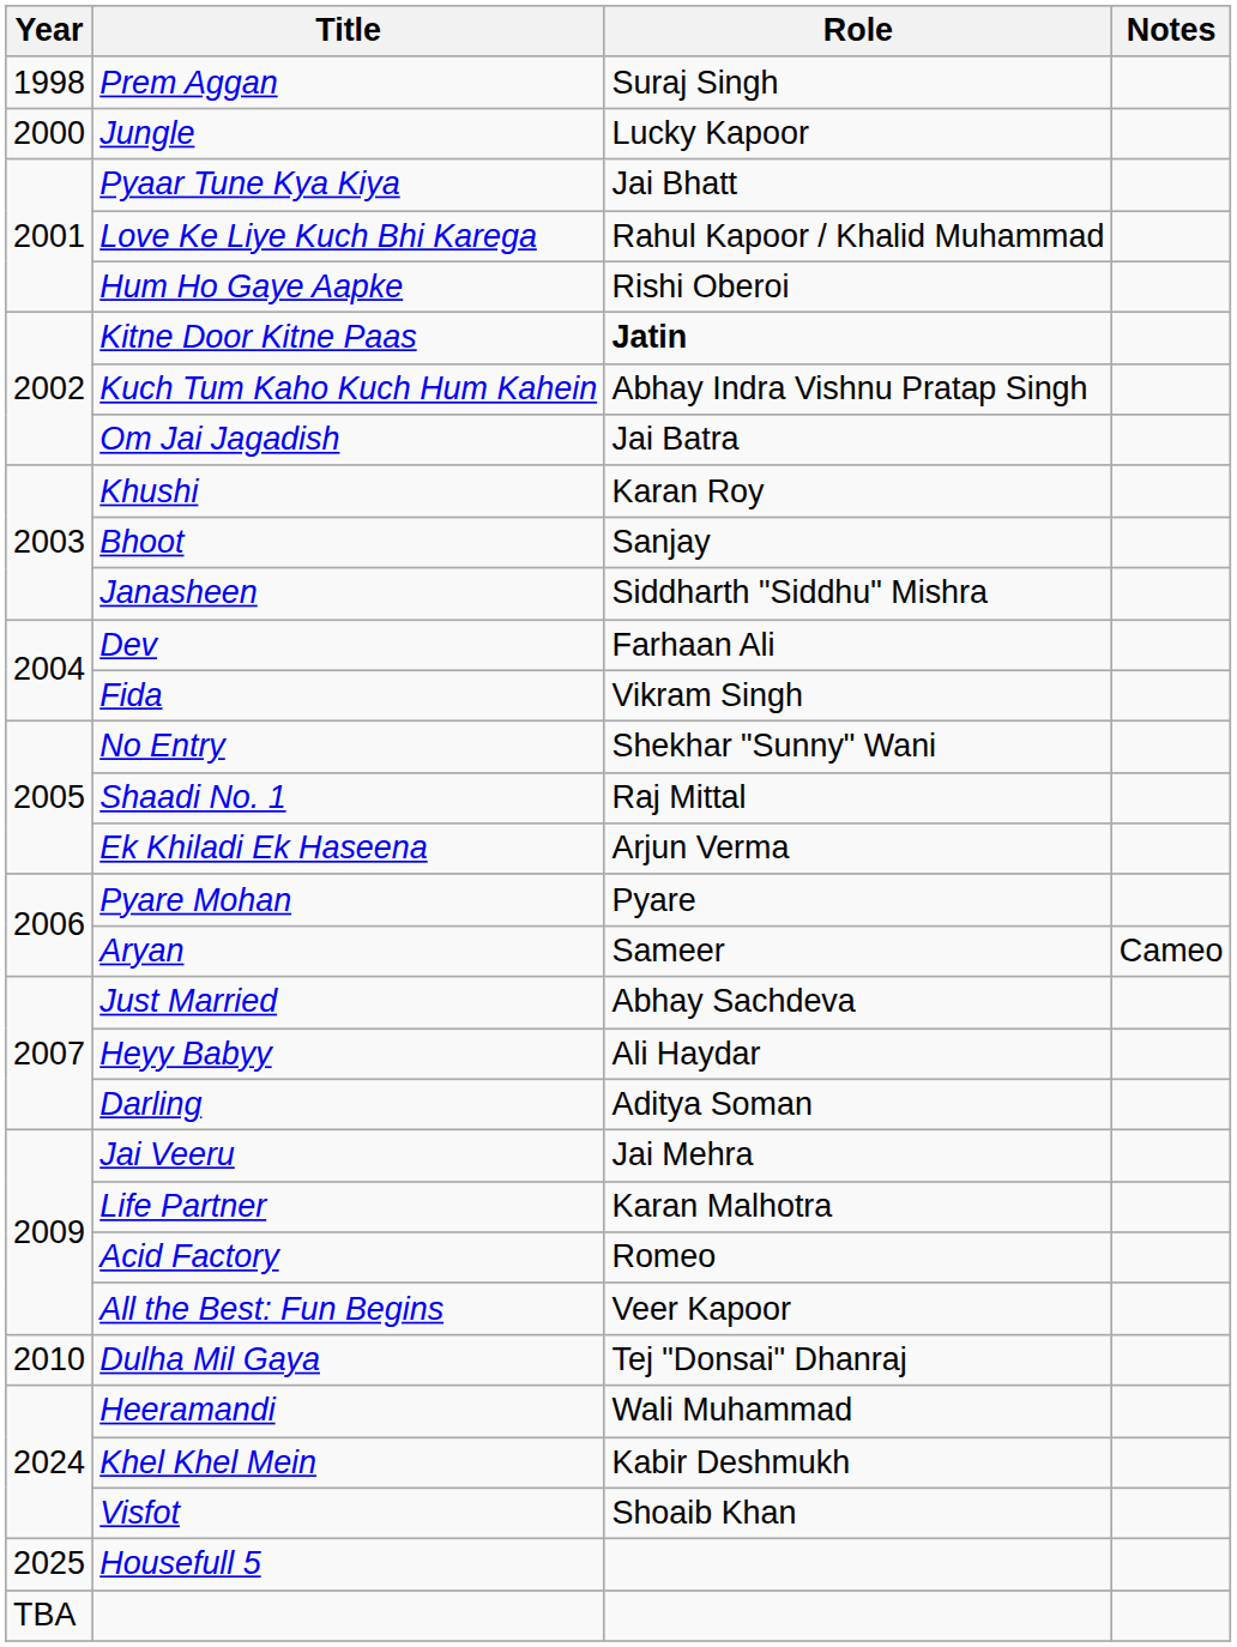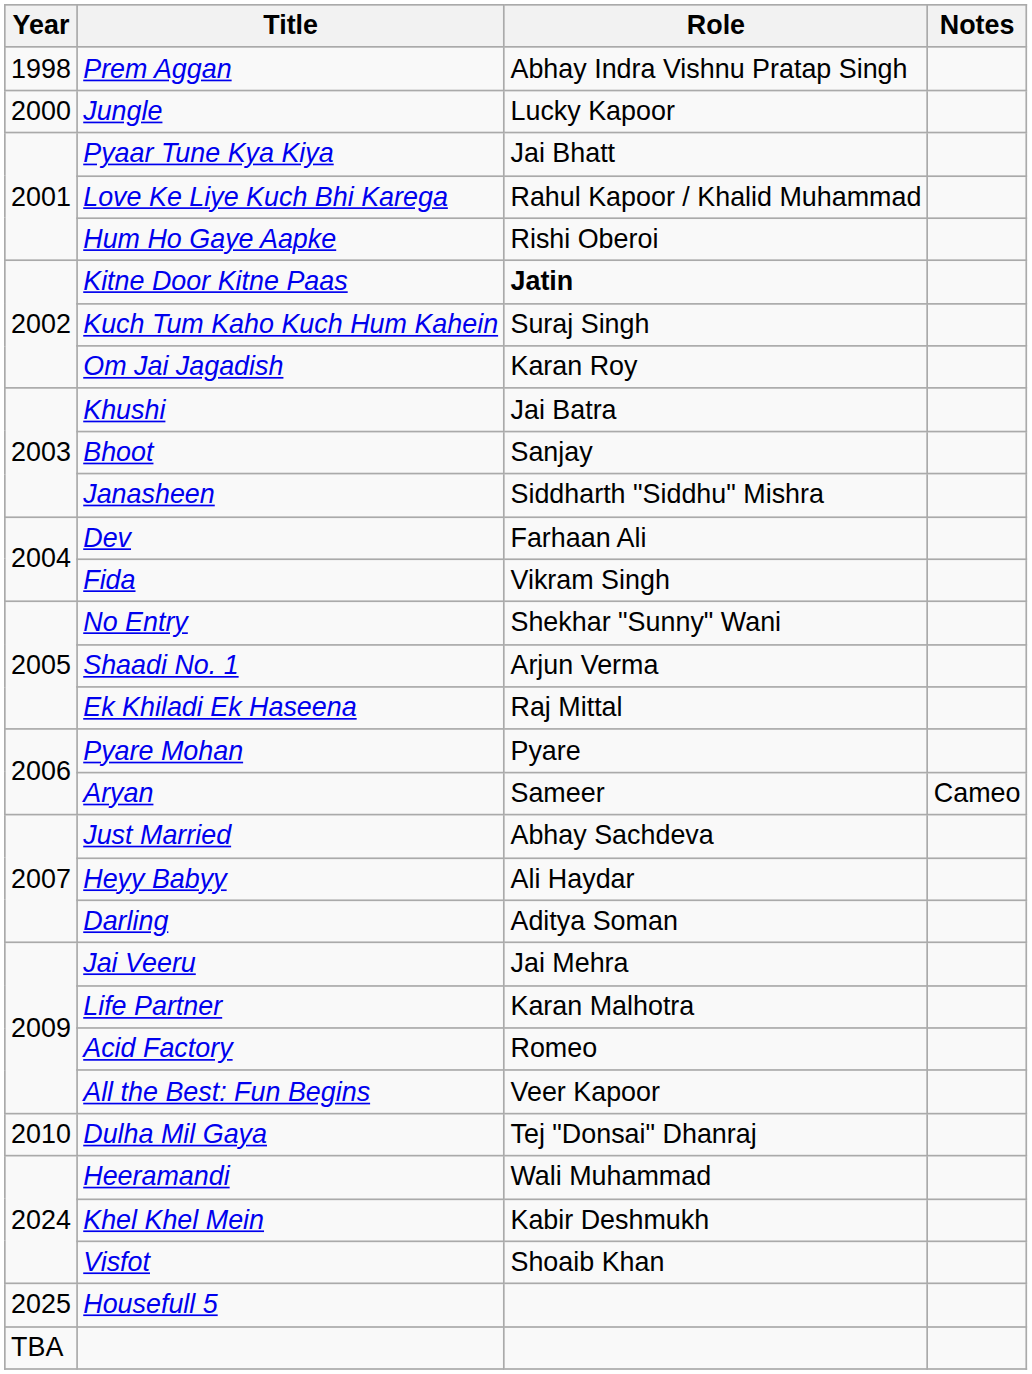 <table class="wikitable sortable plainrowheaders">
 <tr>
 <th>Year</th>
 <th>Title</th>
 <th>Role</th>
 <th>Notes</th>
 </tr>
 <tr>
 <td style="text-align:center;">1998</td>
 <td><em><a href='#'>Prem Aggan</a></em></td>
-<td>Suraj Singh</td>
+<td>Abhay Indra Vishnu Pratap Singh</td>
 <td></td>
 </tr>
 <tr>
 <td style="text-align:center;">2000</td>
 <td><em><a href='#'>Jungle</a></em></td>
 <td>Lucky Kapoor</td>
 <td></td>
 </tr>
 <tr>
 <td style="text-align:center;"  rowspan="3">2001</td>
 <td><em><a href='#'>Pyaar Tune Kya Kiya</a></em></td>
 <td>Jai Bhatt</td>
 <td></td>
 </tr>
 <tr>
 <td><em><a href='#'>Love Ke Liye Kuch Bhi Karega</a></em></td>
 <td>Rahul Kapoor / Khalid Muhammad</td>
 <td></td>
 </tr>
 <tr>
 <td><em><a href='#'>Hum Ho Gaye Aapke</a></em></td>
 <td>Rishi Oberoi</td>
 <td></td>
 </tr>
 <tr>
 <td style="text-align:center;"  rowspan="3">2002</td>
 <td><em><a href='#'>Kitne Door Kitne Paas</a></em></td>
 <td><strong>Jatin</strong></td>
 <td></td>
 </tr>
 <tr>
 <td><em><a href='#'>Kuch Tum Kaho Kuch Hum Kahein</a></em></td>
-<td>Abhay Indra Vishnu Pratap Singh</td>
+<td>Suraj Singh</td>
 <td></td>
 </tr>
 <tr>
 <td><em><a href='#'>Om Jai Jagadish</a></em></td>
-<td>Jai Batra</td>
+<td>Karan Roy</td>
 <td></td>
 </tr>
 <tr>
 <td style="text-align:center;"  rowspan="3">2003</td>
 <td><em><a href='#'>Khushi</a></em></td>
-<td>Karan Roy</td>
+<td>Jai Batra</td>
 <td></td>
 </tr>
 <tr>
 <td><em><a href='#'>Bhoot</a></em></td>
 <td>Sanjay</td>
 <td></td>
 </tr>
 <tr>
 <td><em><a href='#'>Janasheen</a></em></td>
 <td>Siddharth "Siddhu" Mishra</td>
 <td></td>
 </tr>
 <tr>
 <td style="text-align:center;"  rowspan="2">2004</td>
 <td><em><a href='#'>Dev</a></em></td>
 <td>Farhaan Ali</td>
 <td></td>
 </tr>
 <tr>
 <td><em><a href='#'>Fida</a></em></td>
 <td>Vikram Singh</td>
 <td></td>
 </tr>
 <tr>
 <td style="text-align:center;" rowspan="3">2005</td>
 <td><em><a href='#'>No Entry</a></em></td>
 <td>Shekhar "Sunny" Wani</td>
 <td></td>
 </tr>
 <tr>
 <td><em><a href='#'>Shaadi No. 1</a></em></td>
-<td>Raj Mittal</td>
+<td>Arjun Verma</td>
 <td></td>
 </tr>
 <tr>
 <td><em><a href='#'>Ek Khiladi Ek Haseena</a></em></td>
-<td>Arjun Verma</td>
+<td>Raj Mittal</td>
 <td></td>
 </tr>
 <tr>
 <td style="text-align:center;"  rowspan="2">2006</td>
 <td><em><a href='#'>Pyare Mohan</a></em></td>
 <td>Pyare</td>
 <td></td>
 </tr>
 <tr>
 <td><em><a href='#'>Aryan</a></em></td>
 <td>Sameer</td>
 <td>Cameo</td>
 </tr>
 <tr>
 <td style="text-align:center;"  rowspan="3">2007</td>
 <td><em><a href='#'>Just Married</a></em></td>
 <td>Abhay Sachdeva</td>
 <td></td>
 </tr>
 <tr>
 <td><em><a href='#'>Heyy Babyy</a></em></td>
 <td>Ali Haydar</td>
 <td></td>
 </tr>
 <tr>
 <td><em><a href='#'>Darling</a></em></td>
 <td>Aditya Soman</td>
 <td></td>
 </tr>
 <tr>
 <td style="text-align:center;"  rowspan="4">2009</td>
 <td><em><a href='#'>Jai Veeru</a></em></td>
 <td>Jai Mehra</td>
 <td></td>
 </tr>
 <tr>
 <td><em><a href='#'>Life Partner</a></em></td>
 <td>Karan Malhotra</td>
 <td></td>
 </tr>
 <tr>
 <td><em><a href='#'>Acid Factory</a></em></td>
 <td>Romeo</td>
 <td></td>
 </tr>
 <tr>
 <td><em><a href='#'>All the Best: Fun Begins</a></em></td>
 <td>Veer Kapoor</td>
 <td></td>
 </tr>
 <tr>
 <td style="text-align:center;">2010</td>
 <td><em><a href='#'>Dulha Mil Gaya</a></em></td>
 <td>Tej "Donsai" Dhanraj</td>
 <td></td>
 </tr>
 <tr>
 <td style="text-align:center;"  rowspan="3">2024</td>
 <td><em><a href='#'>Heeramandi</a></em></td>
 <td>Wali Muhammad</td>
 <td></td>
 </tr>
 <tr>
 <td><em><a href='#'>Khel Khel Mein</a></em></td>
 <td>Kabir Deshmukh</td>
 <td></td>
 </tr>
 <tr>
 <td><em><a href='#'>Visfot</a></em></td>
 <td>Shoaib Khan</td>
 <td></td>
 </tr>
 <tr>
 <td>2025</td>
 <td><em><a href='#'>Housefull 5</a></em></td>
 <td></td>
 <td></td>
 </tr>
 <tr>
 <td>TBA</td>
 <td></td>
 <td></td>
 <td></td>
 </tr>
 </table>
